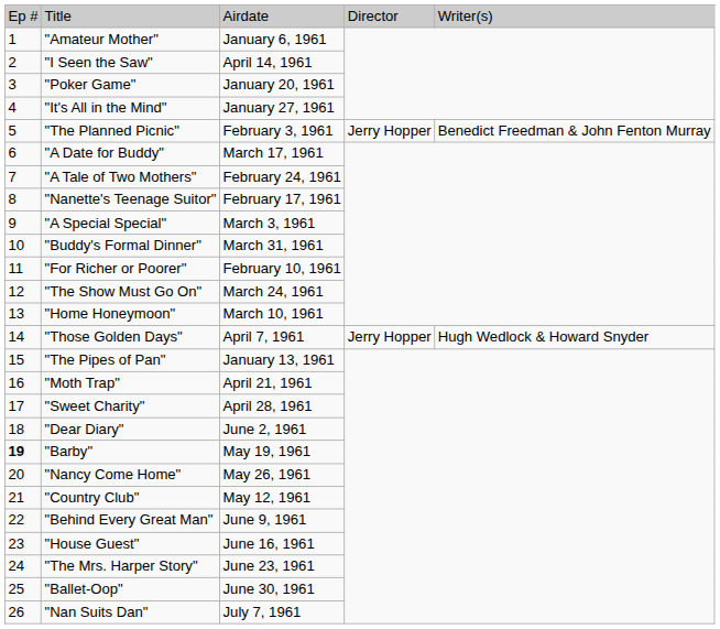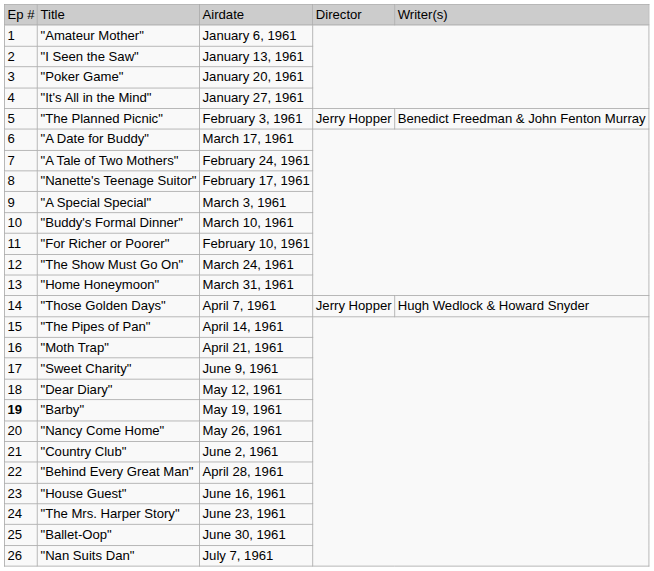 <table class="wikitable">
 <tr bgcolor="#CCCCCC">
 <td>Ep #</td>
 <td>Title</td>
 <td>Airdate</td>
 <td>Director</td>
 <td>Writer(s)</td>
 </tr>
 <tr>
 <td>1</td>
 <td>"Amateur Mother"</td>
 <td>January 6, 1961</td>
 </tr>
 <tr>
 <td>2</td>
 <td>"I Seen the Saw"</td>
-<td>April 14, 1961</td>
+<td>January 13, 1961</td>
 </tr>
 <tr>
 <td>3</td>
 <td>"Poker Game"</td>
 <td>January 20, 1961</td>
 </tr>
 <tr>
 <td>4</td>
 <td>"It's All in the Mind"</td>
 <td>January 27, 1961</td>
 </tr>
 <tr>
 <td>5</td>
 <td>"The Planned Picnic"</td>
 <td>February 3, 1961</td>
 <td>Jerry Hopper</td>
 <td>Benedict Freedman & John Fenton Murray</td>
 </tr>
 <tr>
 <td>6</td>
 <td>"A Date for Buddy"</td>
 <td>March 17, 1961</td>
 </tr>
 <tr>
 <td>7</td>
 <td>"A Tale of Two Mothers"</td>
 <td>February 24, 1961</td>
 </tr>
 <tr>
 <td>8</td>
 <td>"Nanette's Teenage Suitor"</td>
 <td>February 17, 1961</td>
 </tr>
 <tr>
 <td>9</td>
 <td>"A Special Special"</td>
 <td>March 3, 1961</td>
 </tr>
 <tr>
 <td>10</td>
 <td>"Buddy's Formal Dinner"</td>
-<td>March 31, 1961</td>
+<td>March 10, 1961</td>
 </tr>
 <tr>
 <td>11</td>
 <td>"For Richer or Poorer"</td>
 <td>February 10, 1961</td>
 </tr>
 <tr>
 <td>12</td>
 <td>"The Show Must Go On"</td>
 <td>March 24, 1961</td>
 </tr>
 <tr>
 <td>13</td>
 <td>"Home Honeymoon"</td>
-<td>March 10, 1961</td>
+<td>March 31, 1961</td>
 </tr>
 <tr>
 <td>14</td>
 <td>"Those Golden Days"</td>
 <td>April 7, 1961</td>
 <td>Jerry Hopper</td>
 <td>Hugh Wedlock & Howard Snyder</td>
 </tr>
 <tr>
 <td>15</td>
 <td>"The Pipes of Pan"</td>
-<td>January 13, 1961</td>
+<td>April 14, 1961</td>
 </tr>
 <tr>
 <td>16</td>
 <td>"Moth Trap"</td>
 <td>April 21, 1961</td>
 </tr>
 <tr>
 <td>17</td>
 <td>"Sweet Charity"</td>
-<td>April 28, 1961</td>
+<td>June 9, 1961</td>
 </tr>
 <tr>
 <td>18</td>
 <td>"Dear Diary"</td>
-<td>June 2, 1961</td>
+<td>May 12, 1961</td>
 </tr>
 <tr>
 <td><strong>19</strong></td>
 <td>"Barby"</td>
 <td>May 19, 1961</td>
 </tr>
 <tr>
 <td>20</td>
 <td>"Nancy Come Home"</td>
 <td>May 26, 1961</td>
 </tr>
 <tr>
 <td>21</td>
 <td>"Country Club"</td>
-<td>May 12, 1961</td>
+<td>June 2, 1961</td>
 </tr>
 <tr>
 <td>22</td>
 <td>"Behind Every Great Man"</td>
-<td>June 9, 1961</td>
+<td>April 28, 1961</td>
 </tr>
 <tr>
 <td>23</td>
 <td>"House Guest"</td>
 <td>June 16, 1961</td>
 </tr>
 <tr>
 <td>24</td>
 <td>"The Mrs. Harper Story"</td>
 <td>June 23, 1961</td>
 </tr>
 <tr>
 <td>25</td>
 <td>"Ballet-Oop"</td>
 <td>June 30, 1961</td>
 </tr>
 <tr>
 <td>26</td>
 <td>"Nan Suits Dan"</td>
 <td>July 7, 1961</td>
 </tr>
 </table>
